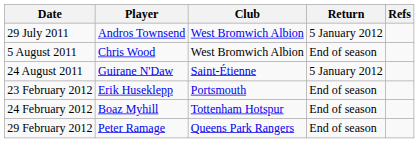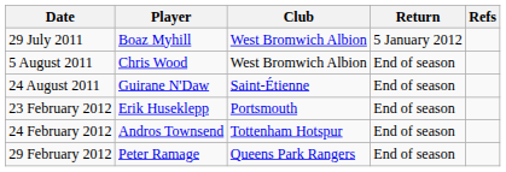 <table class="wikitable" style="text-align: left">
 <tr>
 <th>Date</th>
 <th>Player</th>
 <th>Club</th>
 <th>Return</th>
 <th>Refs</th>
 </tr>
 <tr>
 <td>29 July 2011</td>
-<td><a href='#'>Andros Townsend</a></td>
+<td><a href='#'>Boaz Myhill</a></td>
 <td><a href='#'>West Bromwich Albion</a></td>
 <td>5 January 2012</td>
 <td style=text-align:center></td>
 </tr>
 <tr>
 <td>5 August 2011</td>
 <td><a href='#'>Chris Wood</a></td>
 <td>West Bromwich Albion</td>
 <td>End of season</td>
 <td style=text-align:center></td>
 </tr>
 <tr>
 <td>24 August 2011</td>
 <td><a href='#'>Guirane N'Daw</a></td>
 <td><a href='#'>Saint-Étienne</a></td>
-<td>5 January 2012</td>
+<td>End of season</td>
 <td style=text-align:center></td>
 </tr>
 <tr>
 <td>23 February 2012</td>
 <td><a href='#'>Erik Huseklepp</a></td>
 <td><a href='#'>Portsmouth</a></td>
 <td>End of season</td>
 <td style=text-align:center></td>
 </tr>
 <tr>
 <td>24 February 2012</td>
-<td><a href='#'>Boaz Myhill</a></td>
+<td><a href='#'>Andros Townsend</a></td>
 <td><a href='#'>Tottenham Hotspur</a></td>
 <td>End of season</td>
 <td style=text-align:center></td>
 </tr>
 <tr>
 <td>29 February 2012</td>
 <td><a href='#'>Peter Ramage</a></td>
 <td><a href='#'>Queens Park Rangers</a></td>
 <td>End of season</td>
 <td style=text-align:center></td>
 </tr>
 </table>
